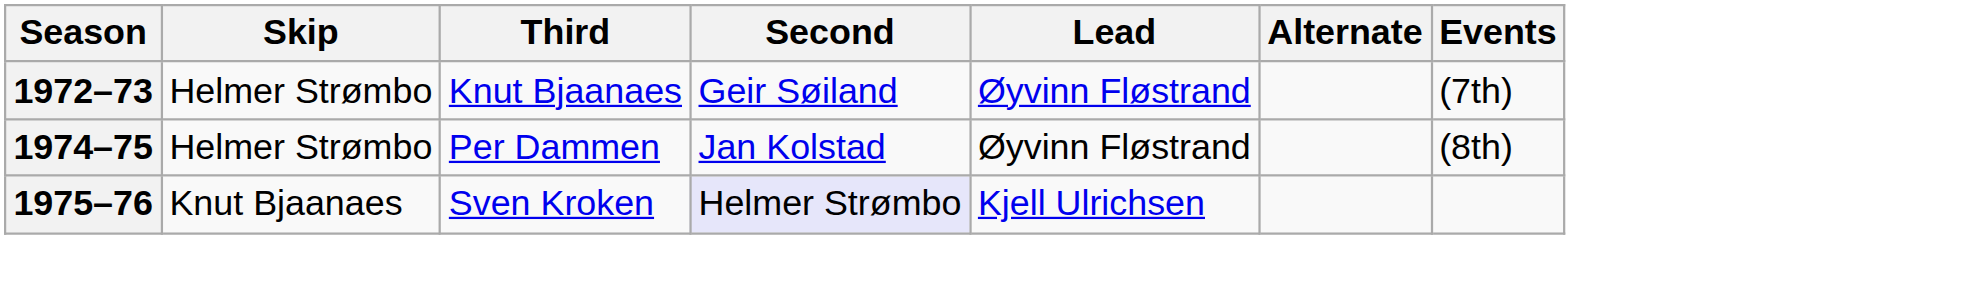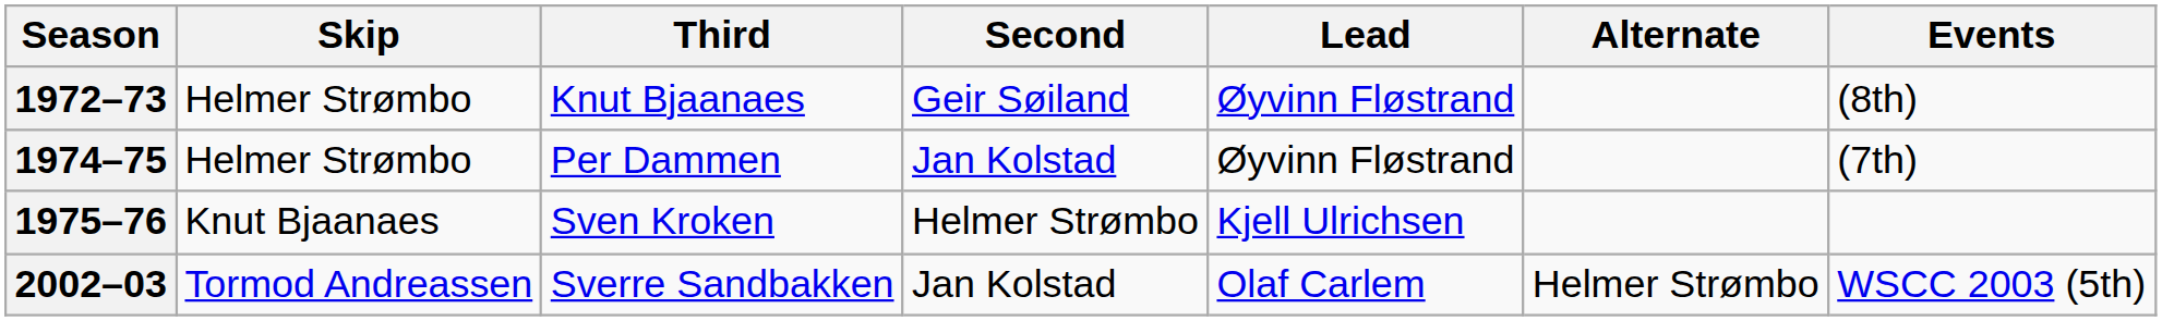 <table class="wikitable">
 <tr>
 <th scope="col">Season</th>
 <th scope="col">Skip</th>
 <th scope="col">Third</th>
 <th scope="col">Second</th>
 <th scope="col">Lead</th>
 <th scope="col">Alternate</th>
 <th scope="col">Events</th>
 </tr>
 <tr>
 <th scope="row">1972–73</th>
 <td>Helmer Strømbo</td>
 <td><a href='#'>Knut Bjaanaes</a></td>
 <td><a href='#'>Geir Søiland</a></td>
 <td><a href='#'>Øyvinn Fløstrand</a></td>
 <td></td>
-<td> (7th)</td>
+<td> (8th)</td>
 </tr>
 <tr>
 <th scope="row">1974–75</th>
 <td>Helmer Strømbo</td>
 <td><a href='#'>Per Dammen</a></td>
 <td><a href='#'>Jan Kolstad</a></td>
 <td>Øyvinn Fløstrand</td>
 <td></td>
-<td> (8th)</td>
+<td> (7th)</td>
 </tr>
 <tr>
 <th scope="row">1975–76</th>
 <td>Knut Bjaanaes</td>
 <td><a href='#'>Sven Kroken</a></td>
-<td style="background: lavender;">Helmer Strømbo</td>
+<td>Helmer Strømbo</td>
 <td><a href='#'>Kjell Ulrichsen</a></td>
 <td></td>
 <td> </td>
 </tr>
+<tr>
+<th scope="row">2002–03</th>
+<td><a href='#'>Tormod Andreassen</a></td>
+<td><a href='#'>Sverre Sandbakken</a></td>
+<td>Jan Kolstad</td>
+<td><a href='#'>Olaf Carlem</a></td>
+<td>Helmer Strømbo</td>
+<td><a href='#'>WSCC 2003</a> (5th)</td>
+</tr>
 </table>
